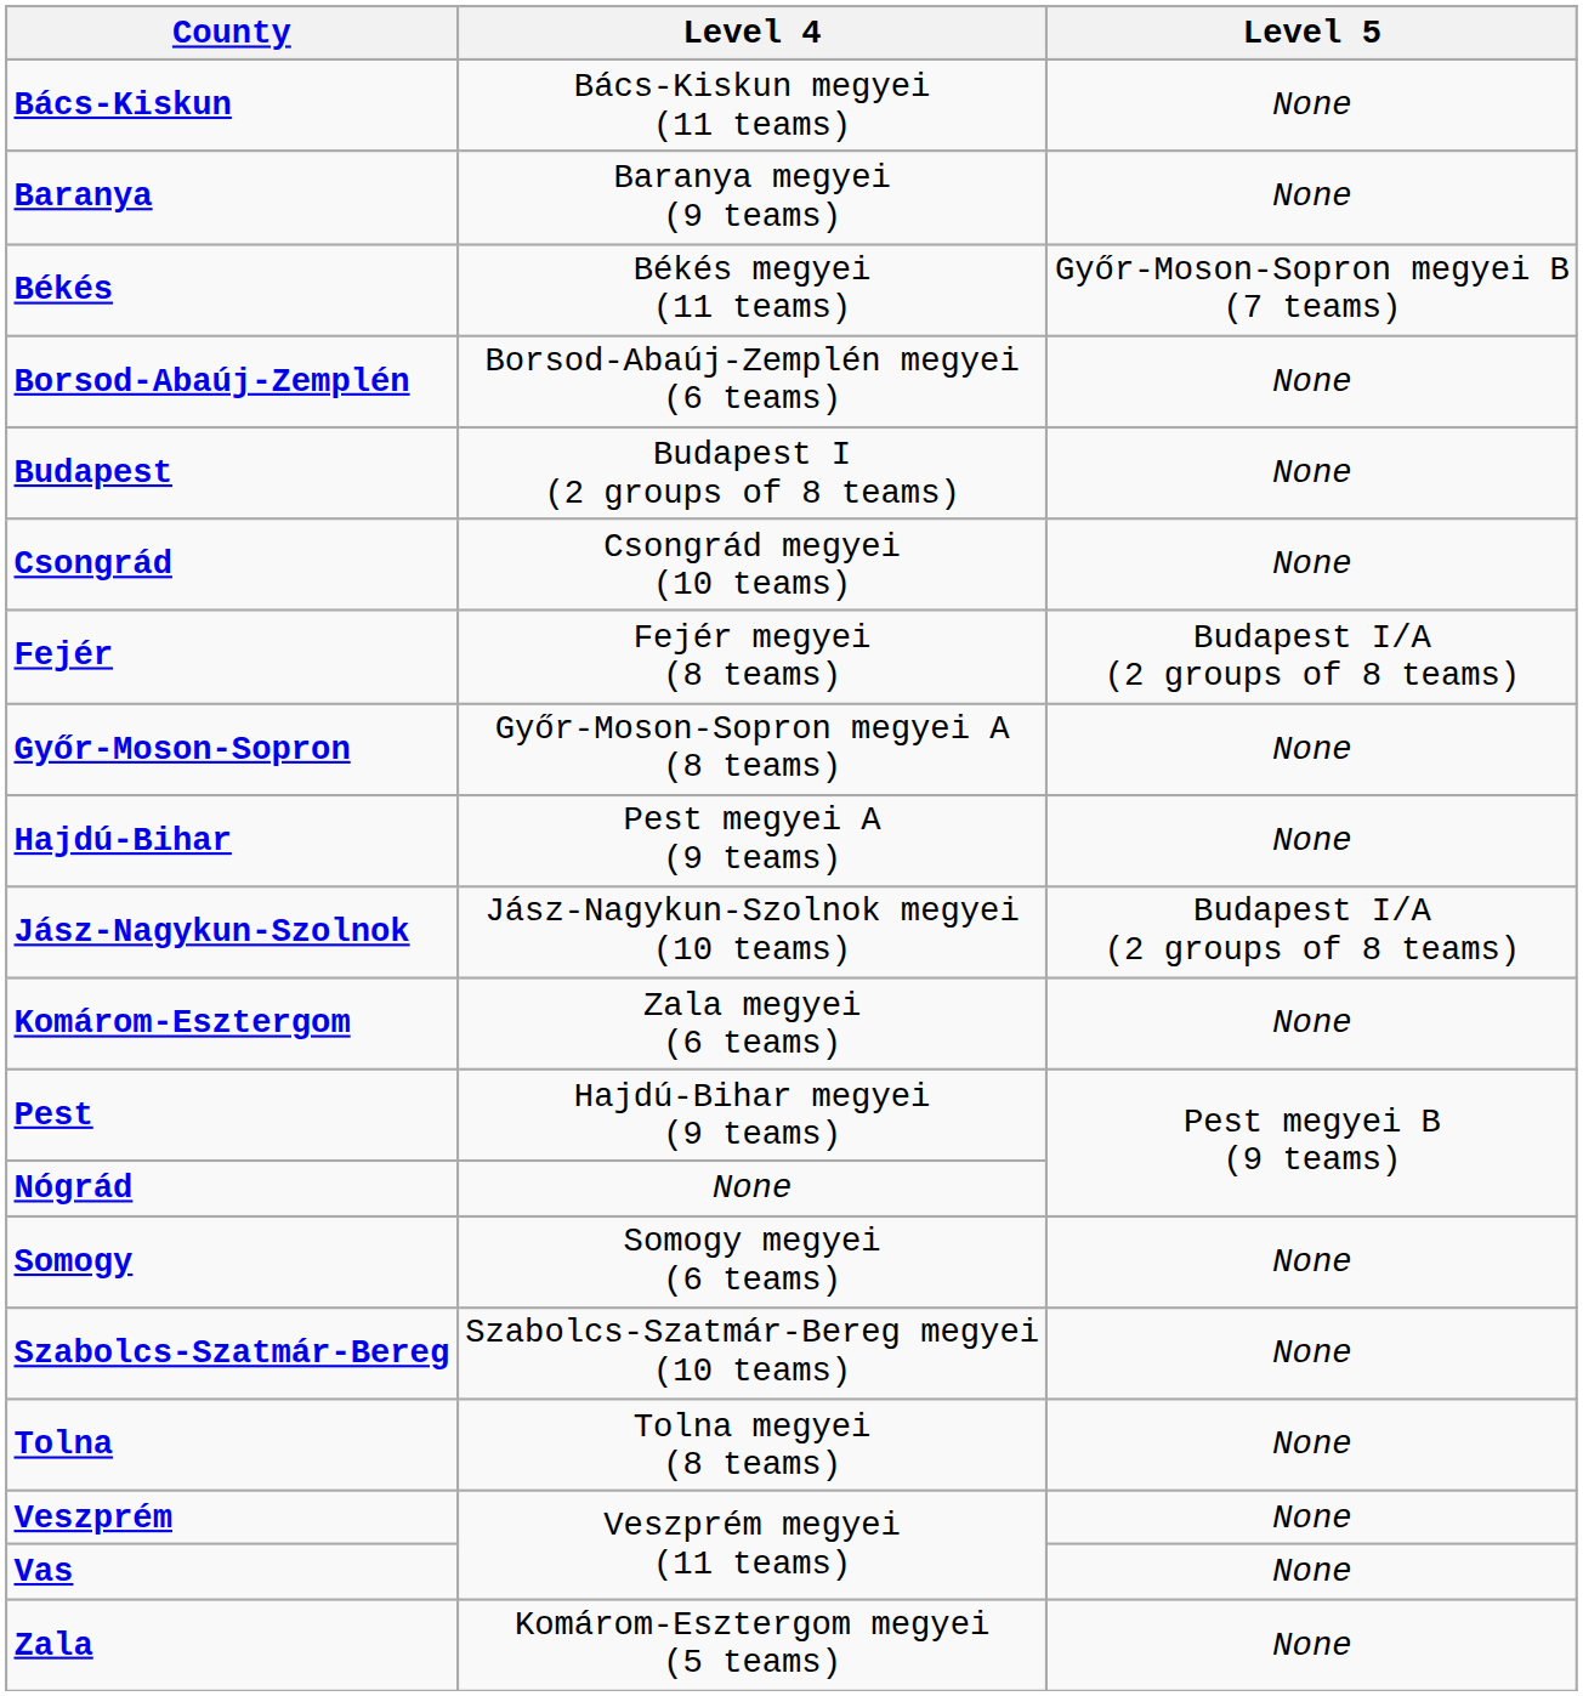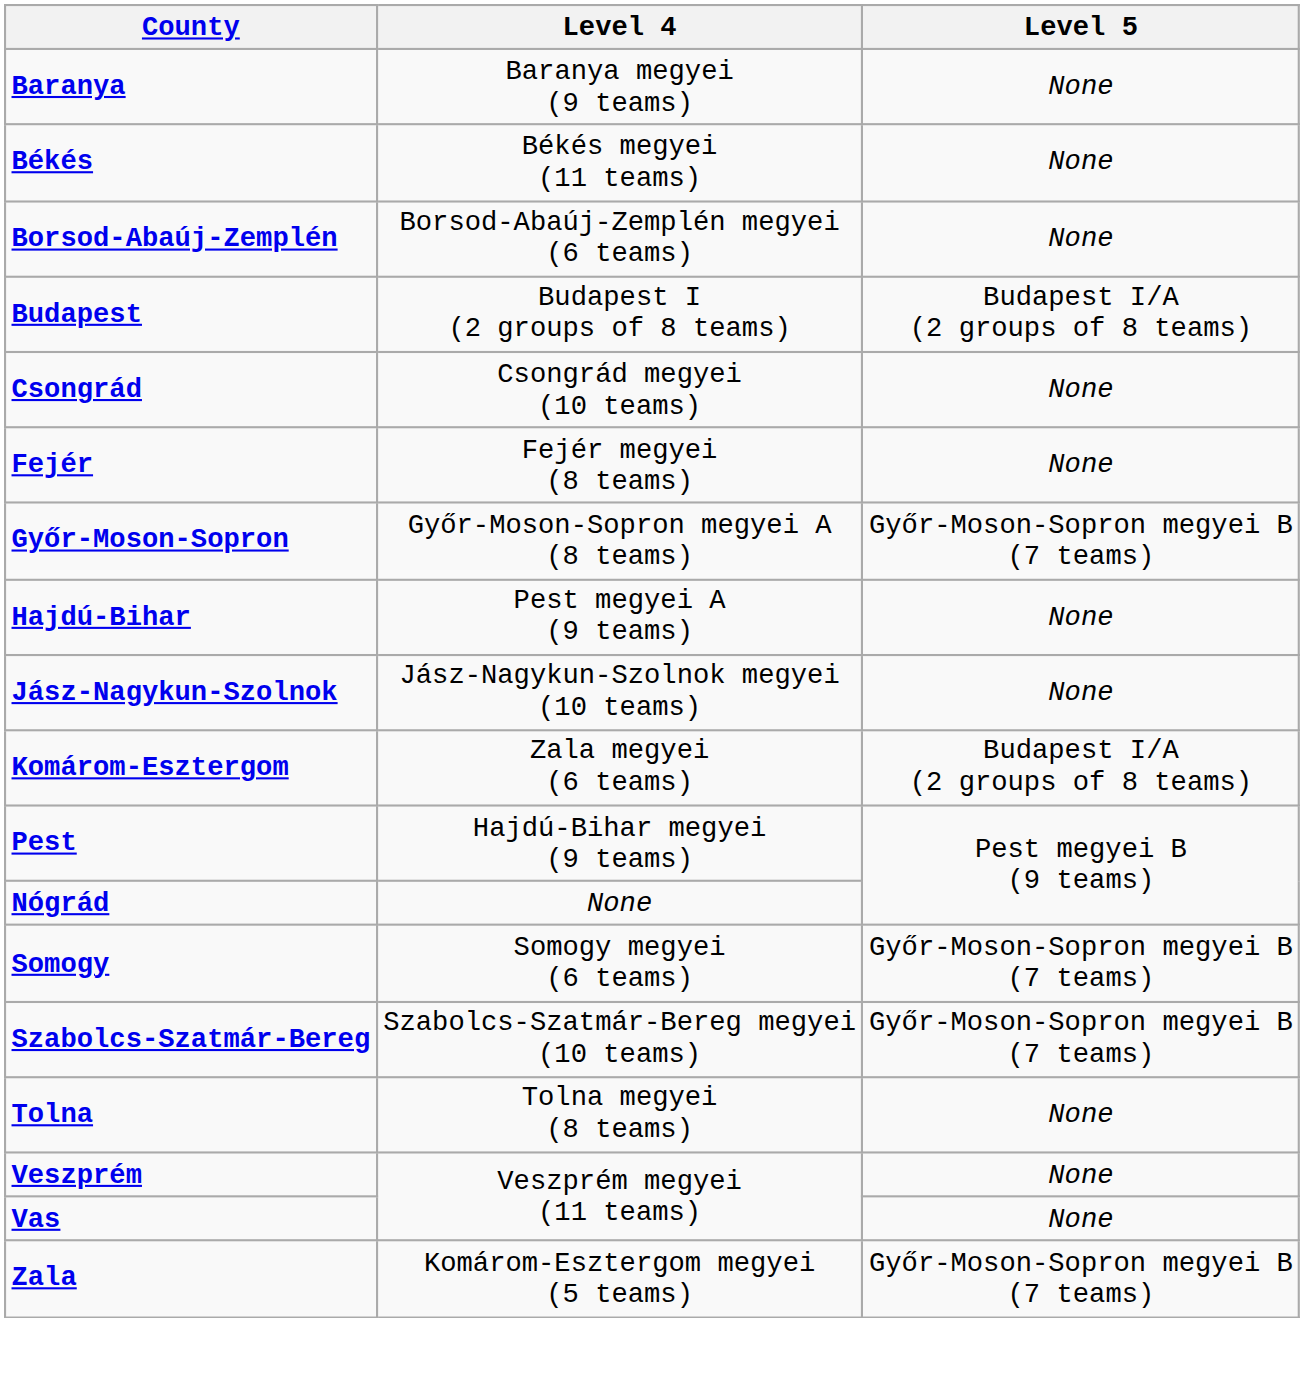 <table class="wikitable" style="text-align: center;">
 <tr>
 <th><a href='#'>County</a></th>
 <th>Level 4</th>
 <th>Level 5</th>
-</tr>
-<tr>
-<td align=left> <strong><a href='#'>Bács-Kiskun</a></strong></td>
-<td>Bács-Kiskun megyei<br>(11 teams)</td>
-<td><em>None</em></td>
 </tr>
 <tr>
 <td align=left> <strong><a href='#'>Baranya</a></strong></td>
 <td>Baranya megyei<br>(9 teams)</td>
 <td><em>None</em></td>
 </tr>
 <tr>
 <td align=left> <strong><a href='#'>Békés</a></strong></td>
 <td>Békés megyei<br>(11 teams)</td>
-<td>Győr-Moson-Sopron megyei B<br>(7 teams)</td>
+<td><em>None</em></td>
 </tr>
 <tr>
 <td align=left> <strong><a href='#'>Borsod-Abaúj-Zemplén</a></strong></td>
 <td>Borsod-Abaúj-Zemplén megyei<br>(6 teams)</td>
 <td><em>None</em></td>
 </tr>
 <tr>
 <td align=left> <strong><a href='#'>Budapest</a></strong></td>
 <td>Budapest I<br>(2 groups of 8 teams)</td>
-<td><em>None</em></td>
+<td>Budapest I/A<br>(2 groups of 8 teams)</td>
 </tr>
 <tr>
 <td align=left> <strong><a href='#'>Csongrád</a></strong></td>
 <td>Csongrád megyei<br>(10 teams)</td>
 <td><em>None</em></td>
 </tr>
 <tr>
 <td align=left> <strong><a href='#'>Fejér</a></strong></td>
 <td>Fejér megyei<br>(8 teams)</td>
-<td>Budapest I/A<br>(2 groups of 8 teams)</td>
+<td><em>None</em></td>
 </tr>
 <tr>
 <td align=left> <strong><a href='#'>Győr-Moson-Sopron</a></strong></td>
 <td>Győr-Moson-Sopron megyei A<br>(8 teams)</td>
-<td><em>None</em></td>
+<td>Győr-Moson-Sopron megyei B<br>(7 teams)</td>
 </tr>
 <tr>
 <td align=left> <strong><a href='#'>Hajdú-Bihar</a></strong></td>
 <td>Pest megyei A<br>(9 teams)</td>
 <td><em>None</em></td>
 </tr>
 <tr>
 <td align=left> <strong><a href='#'>Jász-Nagykun-Szolnok</a></strong></td>
 <td>Jász-Nagykun-Szolnok megyei<br>(10 teams)</td>
-<td>Budapest I/A<br>(2 groups of 8 teams)</td>
+<td><em>None</em></td>
 </tr>
 <tr>
 <td align=left> <strong><a href='#'>Komárom-Esztergom</a></strong></td>
 <td>Zala megyei<br>(6 teams)</td>
-<td><em>None</em></td>
+<td>Budapest I/A<br>(2 groups of 8 teams)</td>
 </tr>
 <tr>
 <td align=left> <strong><a href='#'>Pest</a></strong></td>
 <td>Hajdú-Bihar megyei<br>(9 teams)</td>
 <td rowspan=2>Pest megyei B<br>(9 teams)</td>
 </tr>
 <tr>
 <td align=left> <strong><a href='#'>Nógrád</a></strong></td>
 <td><em>None</em></td>
 </tr>
 <tr>
 <td align=left> <strong><a href='#'>Somogy</a></strong></td>
 <td>Somogy megyei<br>(6 teams)</td>
-<td><em>None</em></td>
+<td>Győr-Moson-Sopron megyei B<br>(7 teams)</td>
 </tr>
 <tr>
 <td align=left> <strong><a href='#'>Szabolcs-Szatmár-Bereg</a></strong></td>
 <td>Szabolcs-Szatmár-Bereg megyei<br>(10 teams)</td>
-<td><em>None</em></td>
+<td>Győr-Moson-Sopron megyei B<br>(7 teams)</td>
 </tr>
 <tr>
 <td align=left> <strong><a href='#'>Tolna</a></strong></td>
 <td>Tolna megyei<br>(8 teams)</td>
 <td><em>None</em></td>
 </tr>
 <tr>
 <td align=left> <strong><a href='#'>Veszprém</a></strong></td>
 <td rowspan=2>Veszprém megyei<br>(11 teams)</td>
 <td><em>None</em></td>
 </tr>
 <tr>
 <td align=left> <strong><a href='#'>Vas</a></strong></td>
 <td><em>None</em></td>
 </tr>
 <tr>
 <td align=left> <strong><a href='#'>Zala</a></strong></td>
 <td>Komárom-Esztergom megyei<br>(5 teams)</td>
-<td><em>None</em></td>
+<td>Győr-Moson-Sopron megyei B<br>(7 teams)</td>
 </tr>
 </table>
